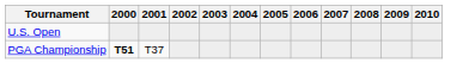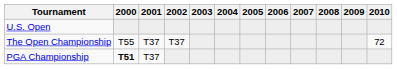 <table class="wikitable" style="font-size:95%;text-align:center;">
 <tr>
 <th>Tournament</th>
 <th>2000</th>
 <th>2001</th>
 <th>2002</th>
 <th>2003</th>
 <th>2004</th>
 <th>2005</th>
 <th>2006</th>
 <th>2007</th>
 <th>2008</th>
 <th>2009</th>
 <th>2010</th>
 </tr>
 <tr>
 <td align=left><a href='#'>U.S. Open</a></td>
 <td style="background:#eeeeee;"></td>
 <td style="background:#eeeeee;"></td>
 <td style="background:#eeeeee;"></td>
 <td style="background:#eeeeee;"></td>
 <td style="background:#eeeeee;"></td>
 <td style="background:#eeeeee;"></td>
 <td style="background:#eeeeee;"></td>
 <td style="background:#eeeeee;"></td>
 <td style="background:#eeeeee;"></td>
 <td style="background:#eeeeee;"></td>
 <td style="background:#eeeeee;"></td>
 </tr>
 <tr>
+<td align=left><a href='#'>The Open Championship</a></td>
+<td>T55</td>
+<td>T37</td>
+<td>T37</td>
+<td style="background:#eeeeee;"></td>
+<td style="background:#eeeeee;"></td>
+<td style="background:#eeeeee;"></td>
+<td style="background:#eeeeee;"></td>
+<td style="background:#eeeeee;"></td>
+<td style="background:#eeeeee;"></td>
+<td style="background:#eeeeee;"></td>
+<td>72</td>
+</tr>
+<tr>
 <td align=left><a href='#'>PGA Championship</a></td>
 <td><strong>T51</strong></td>
 <td>T37</td>
 <td style="background:#eeeeee;"></td>
 <td style="background:#eeeeee;"></td>
 <td style="background:#eeeeee;"></td>
 <td style="background:#eeeeee;"></td>
 <td style="background:#eeeeee;"></td>
 <td style="background:#eeeeee;"></td>
 <td style="background:#eeeeee;"></td>
 <td style="background:#eeeeee;"></td>
 <td style="background:#eeeeee;"></td>
 </tr>
 </table>
